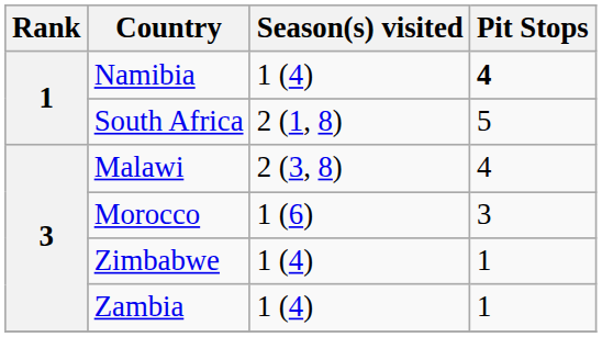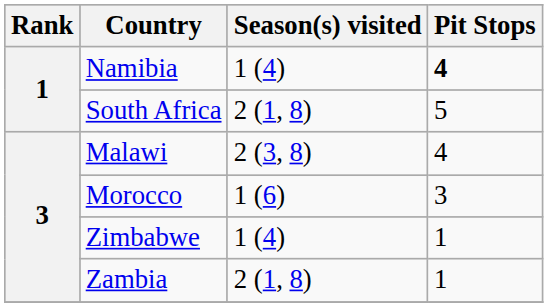 <table class="wikitable">
 <tr>
 <th>Rank</th>
 <th>Country</th>
 <th>Season(s) visited</th>
 <th>Pit Stops</th>
 </tr>
 <tr>
 <th rowspan="2" style="text-align:center;">1</th>
 <td><a href='#'>Namibia</a></td>
 <td>1 (<a href='#'>4</a>)</td>
 <td><strong>4</strong></td>
 </tr>
 <tr>
 <td><a href='#'>South Africa</a></td>
 <td>2 (<a href='#'>1</a>, <a href='#'>8</a>)</td>
 <td>5</td>
 </tr>
 <tr>
 <th rowspan="4" style="text-align:center;">3</th>
 <td><a href='#'>Malawi</a></td>
 <td>2 (<a href='#'>3</a>, <a href='#'>8</a>)</td>
 <td>4</td>
 </tr>
 <tr>
 <td><a href='#'>Morocco</a></td>
 <td>1 (<a href='#'>6</a>)</td>
 <td>3</td>
 </tr>
 <tr>
 <td><a href='#'>Zimbabwe</a></td>
 <td>1 (<a href='#'>4</a>)</td>
 <td>1</td>
 </tr>
 <tr>
 <td><a href='#'>Zambia</a></td>
-<td>1 (<a href='#'>4</a>)</td>
+<td>2 (<a href='#'>1</a>, <a href='#'>8</a>)</td>
 <td>1</td>
 </tr>
 <tr>
 </tr>
 </table>
